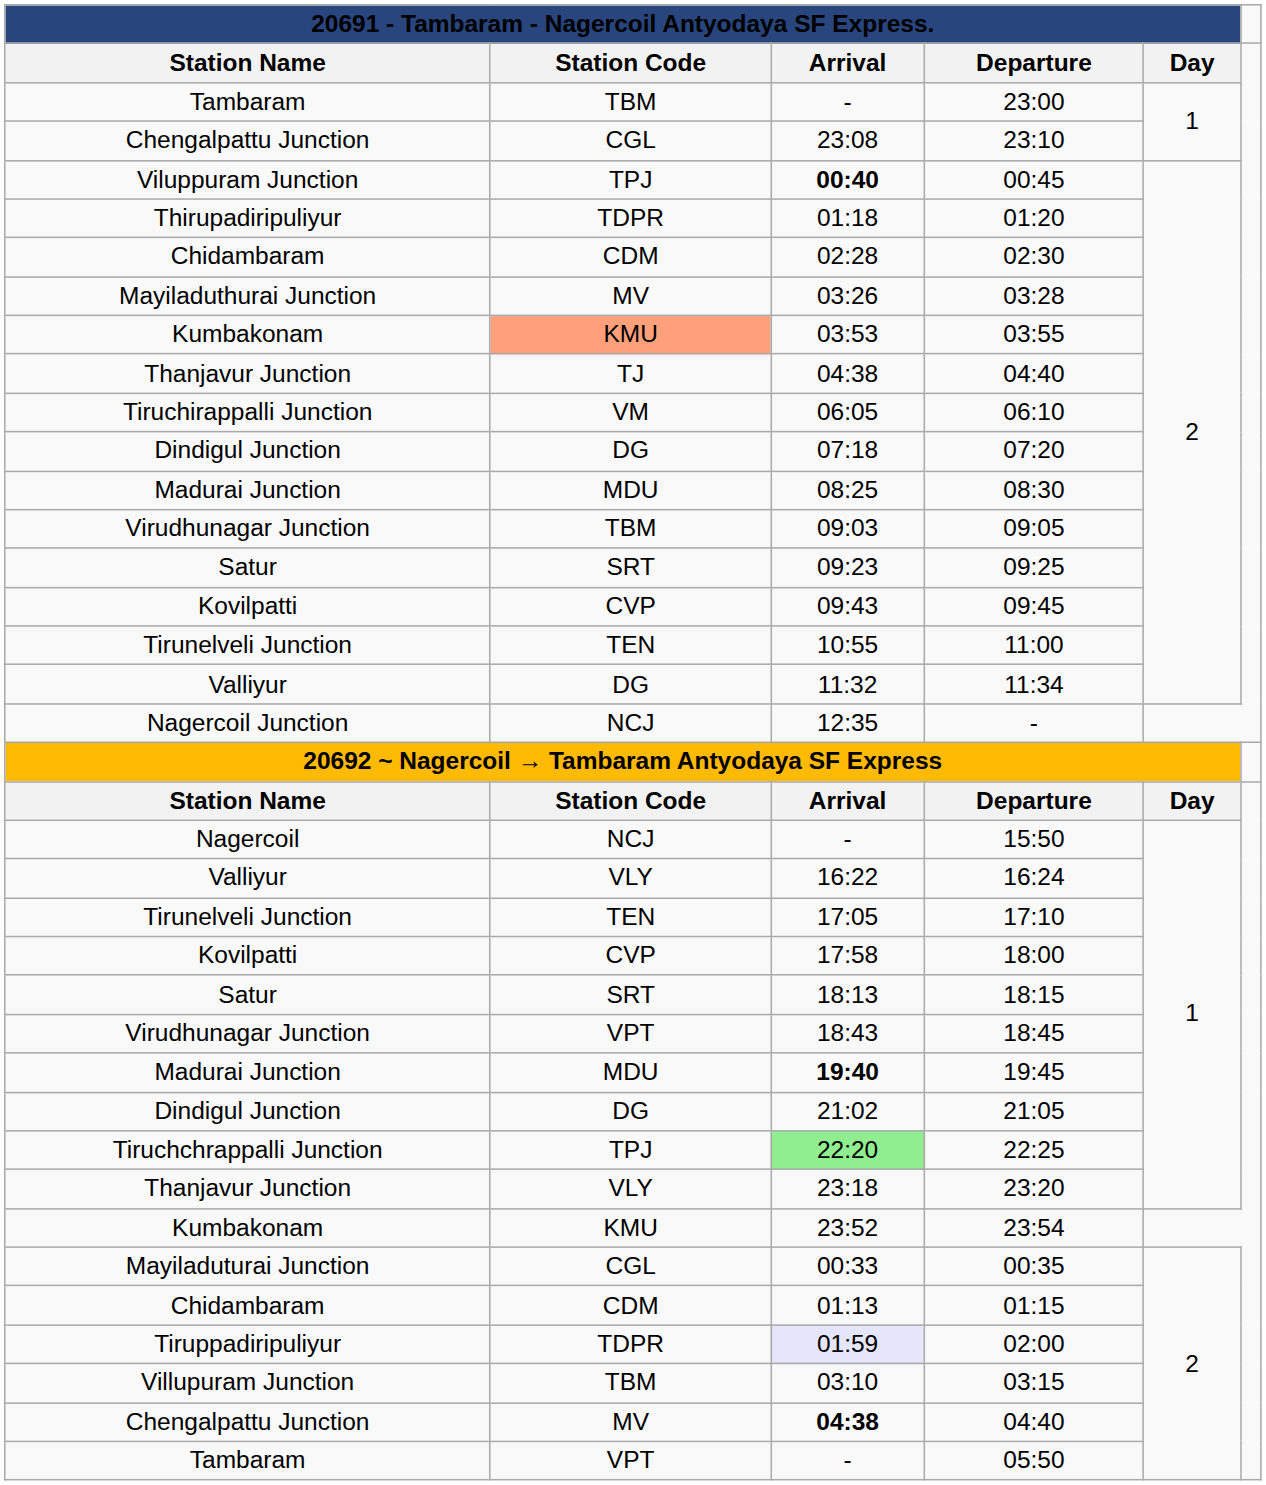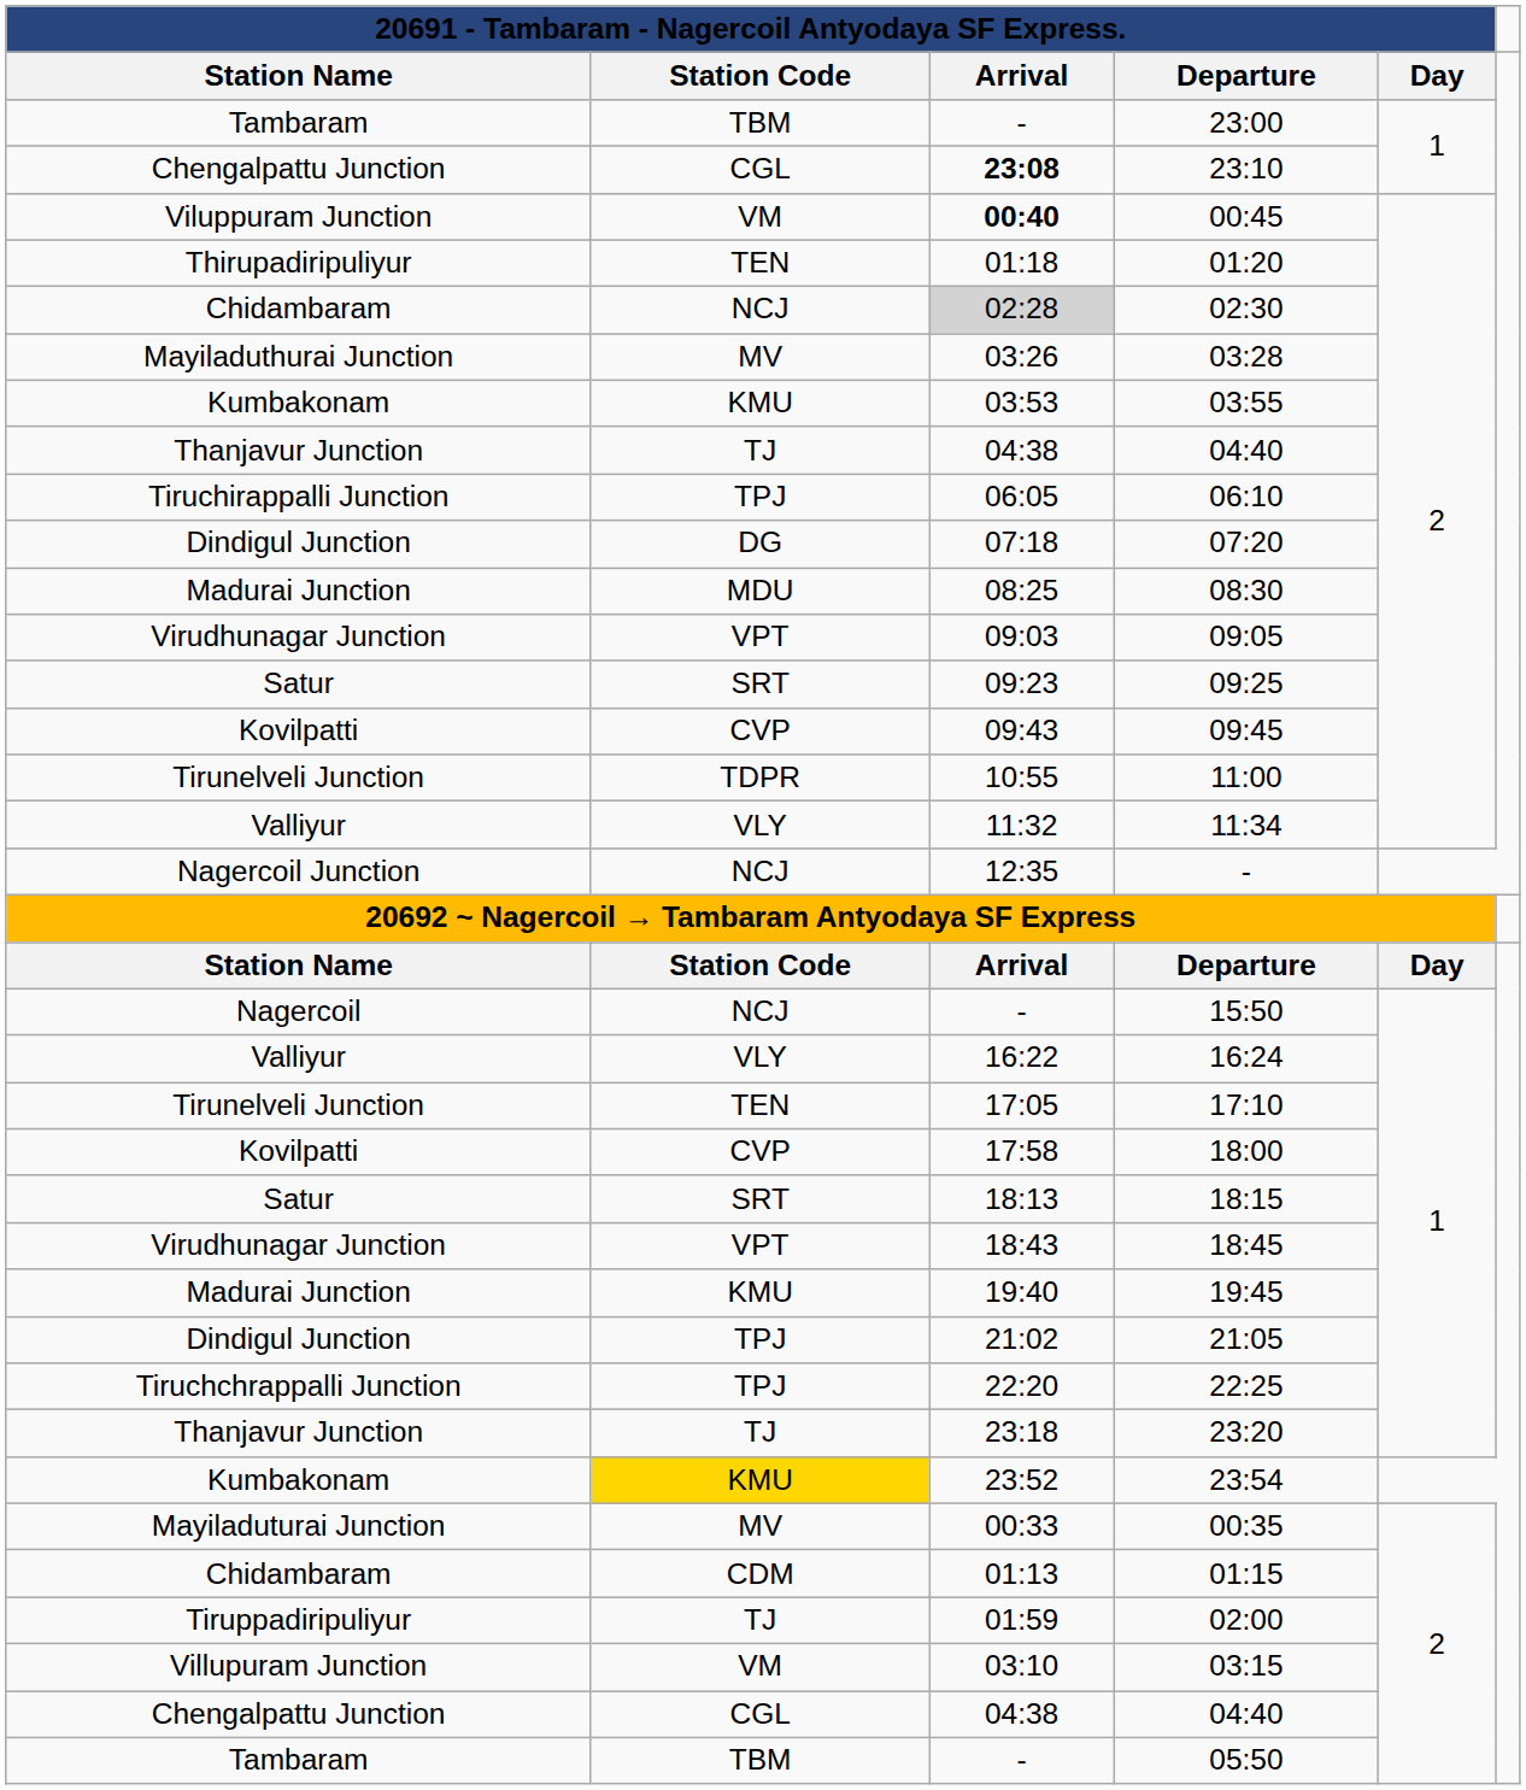 <table class="wikitable" width="65%" style="text-align: center;">
 <tr>
 <th colspan="5" align="center" style="background:#28457D;"><span>20691 - Tambaram - Nagercoil  Antyodaya SF Express.</span></th>
 <td></td>
 </tr>
 <tr>
 <th>Station Name</th>
 <th>Station Code</th>
 <th>Arrival</th>
 <th>Departure</th>
 <th>Day</th>
 </tr>
 <tr>
 <td>Tambaram</td>
 <td>TBM</td>
 <td>-</td>
 <td>23:00</td>
 <td rowspan="2">1</td>
 </tr>
 <tr>
 <td>Chengalpattu Junction</td>
 <td>CGL</td>
-<td>23:08</td>
+<td><strong>23:08</strong></td>
 <td>23:10</td>
 </tr>
 <tr>
 <td>Viluppuram Junction</td>
-<td>TPJ</td>
+<td>VM</td>
 <td><strong>00:40</strong></td>
 <td>00:45</td>
 <td rowspan="14">2</td>
 </tr>
 <tr>
 <td>Thirupadiripuliyur</td>
-<td>TDPR</td>
+<td>TEN</td>
 <td>01:18</td>
 <td>01:20</td>
 </tr>
 <tr>
 <td>Chidambaram</td>
-<td>CDM</td>
-<td>02:28</td>
+<td>NCJ</td>
+<td style="background: lightgrey;">02:28</td>
 <td>02:30</td>
 </tr>
 <tr>
 <td>Mayiladuthurai Junction</td>
 <td>MV</td>
 <td>03:26</td>
 <td>03:28</td>
 </tr>
 <tr>
 <td>Kumbakonam</td>
-<td style="background: lightsalmon;">KMU</td>
+<td>KMU</td>
 <td>03:53</td>
 <td>03:55</td>
 </tr>
 <tr>
 <td>Thanjavur Junction</td>
 <td>TJ</td>
 <td>04:38</td>
 <td>04:40</td>
 </tr>
 <tr>
 <td>Tiruchirappalli Junction</td>
-<td>VM</td>
+<td>TPJ</td>
 <td>06:05</td>
 <td>06:10</td>
 </tr>
 <tr>
 <td>Dindigul Junction</td>
 <td>DG</td>
 <td>07:18</td>
 <td>07:20</td>
 </tr>
 <tr>
 <td>Madurai Junction</td>
 <td>MDU</td>
 <td>08:25</td>
 <td>08:30</td>
 </tr>
 <tr>
 <td>Virudhunagar Junction</td>
-<td>TBM</td>
+<td>VPT</td>
 <td>09:03</td>
 <td>09:05</td>
 </tr>
 <tr>
 <td>Satur</td>
 <td>SRT</td>
 <td>09:23</td>
 <td>09:25</td>
 </tr>
 <tr>
 <td>Kovilpatti</td>
 <td>CVP</td>
 <td>09:43</td>
 <td>09:45</td>
 </tr>
 <tr>
 <td>Tirunelveli Junction</td>
-<td>TEN</td>
+<td>TDPR</td>
 <td>10:55</td>
 <td>11:00</td>
 </tr>
 <tr>
 <td>Valliyur</td>
-<td>DG</td>
+<td>VLY</td>
 <td>11:32</td>
 <td>11:34</td>
 </tr>
 <tr>
 <td>Nagercoil Junction</td>
 <td>NCJ</td>
 <td>12:35</td>
 <td>-</td>
 </tr>
 <tr>
 <th colspan="5" align="center" style="background:#ffba01;"><span>20692 ~ Nagercoil → Tambaram Antyodaya SF Express</span></th>
 <td></td>
 </tr>
 <tr>
 <th>Station Name</th>
 <th>Station Code</th>
 <th>Arrival</th>
 <th>Departure</th>
 <th>Day</th>
 </tr>
 <tr>
 <td>Nagercoil</td>
 <td>NCJ</td>
 <td>-</td>
 <td>15:50</td>
 <td rowspan="10">1</td>
 </tr>
 <tr>
 <td>Valliyur</td>
 <td>VLY</td>
 <td>16:22</td>
 <td>16:24</td>
 </tr>
 <tr>
 <td>Tirunelveli Junction</td>
 <td>TEN</td>
 <td>17:05</td>
 <td>17:10</td>
 </tr>
 <tr>
 <td>Kovilpatti</td>
 <td>CVP</td>
 <td>17:58</td>
 <td>18:00</td>
 </tr>
 <tr>
 <td>Satur</td>
 <td>SRT</td>
 <td>18:13</td>
 <td>18:15</td>
 </tr>
 <tr>
 <td>Virudhunagar Junction</td>
 <td>VPT</td>
 <td>18:43</td>
 <td>18:45</td>
 </tr>
 <tr>
 <td>Madurai Junction</td>
-<td>MDU</td>
-<td><strong>19:40</strong></td>
+<td>KMU</td>
+<td>19:40</td>
 <td>19:45</td>
 </tr>
 <tr>
 <td>Dindigul Junction</td>
-<td>DG</td>
+<td>TPJ</td>
 <td>21:02</td>
 <td>21:05</td>
 </tr>
 <tr>
 <td>Tiruchchrappalli Junction</td>
 <td>TPJ</td>
-<td style="background: lightgreen;">22:20</td>
+<td>22:20</td>
 <td>22:25</td>
 </tr>
 <tr>
 <td>Thanjavur Junction</td>
-<td>VLY</td>
+<td>TJ</td>
 <td>23:18</td>
 <td>23:20</td>
 </tr>
 <tr>
 <td>Kumbakonam</td>
-<td>KMU</td>
+<td style="background: gold;">KMU</td>
 <td>23:52</td>
 <td>23:54</td>
 </tr>
 <tr>
 <td>Mayiladuturai Junction</td>
-<td>CGL</td>
+<td>MV</td>
 <td>00:33</td>
 <td>00:35</td>
 <td rowspan="6">2</td>
 </tr>
 <tr>
 <td>Chidambaram</td>
 <td>CDM</td>
 <td>01:13</td>
 <td>01:15</td>
 </tr>
 <tr>
 <td>Tiruppadiripuliyur</td>
-<td>TDPR</td>
-<td style="background: lavender;">01:59</td>
+<td>TJ</td>
+<td>01:59</td>
 <td>02:00</td>
 </tr>
 <tr>
 <td>Villupuram Junction</td>
-<td>TBM</td>
+<td>VM</td>
 <td>03:10</td>
 <td>03:15</td>
 </tr>
 <tr>
 <td>Chengalpattu Junction</td>
-<td>MV</td>
-<td><strong>04:38</strong></td>
+<td>CGL</td>
+<td>04:38</td>
 <td>04:40</td>
 </tr>
 <tr>
 <td>Tambaram</td>
-<td>VPT</td>
+<td>TBM</td>
 <td>-</td>
 <td>05:50</td>
 </tr>
 </table>
